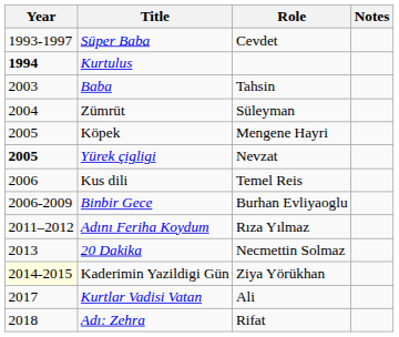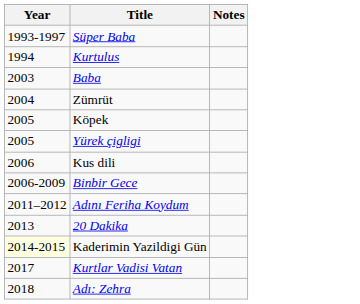 <table class="wikitable sortable">
 <tr>
 <th>Year</th>
 <th>Title</th>
-<th>Role</th>
 <th class="unsortable">Notes</th>
 </tr>
 <tr>
 <td>1993-1997</td>
 <td><em><a href='#'>Süper Baba</a></em></td>
-<td>Cevdet</td>
 <td></td>
 </tr>
 <tr>
-<td><strong>1994</strong></td>
+<td>1994</td>
 <td><em><a href='#'>Kurtulus</a></em></td>
-<td></td>
 <td></td>
 </tr>
 <tr>
 <td>2003</td>
 <td><em><a href='#'>Baba</a></em></td>
-<td>Tahsin</td>
 <td></td>
 </tr>
 <tr>
 <td>2004</td>
 <td>Zümrüt</td>
-<td>Süleyman</td>
 <td></td>
 </tr>
 <tr>
 <td>2005</td>
 <td>Köpek</td>
-<td>Mengene Hayri</td>
 <td></td>
 </tr>
 <tr>
-<td><strong>2005</strong></td>
+<td>2005</td>
 <td><em><a href='#'>Yürek çigligi</a></em></td>
-<td>Nevzat</td>
 <td></td>
 </tr>
 <tr>
 <td>2006</td>
 <td>Kus dili</td>
-<td>Temel Reis</td>
 <td></td>
 </tr>
 <tr>
 <td>2006-2009</td>
 <td><em><a href='#'>Binbir Gece</a></em></td>
-<td>Burhan Evliyaoglu</td>
 <td></td>
 </tr>
 <tr>
 <td>2011–2012</td>
 <td><em><a href='#'>Adını Feriha Koydum</a></em></td>
-<td>Rıza Yılmaz</td>
 <td></td>
 </tr>
 <tr>
 <td>2013</td>
 <td><em><a href='#'>20 Dakika</a></em></td>
-<td>Necmettin Solmaz</td>
 <td></td>
 </tr>
 <tr>
 <td style="background: lightyellow;">2014-2015</td>
 <td>Kaderimin Yazildigi Gün</td>
-<td>Ziya Yörükhan</td>
 <td></td>
 </tr>
 <tr>
 <td>2017</td>
 <td><em><a href='#'>Kurtlar Vadisi Vatan</a></em></td>
-<td>Ali</td>
 <td></td>
 </tr>
 <tr>
 <td>2018</td>
 <td><em><a href='#'>Adı: Zehra</a></em></td>
-<td>Rifat</td>
 <td></td>
 </tr>
 </table>
